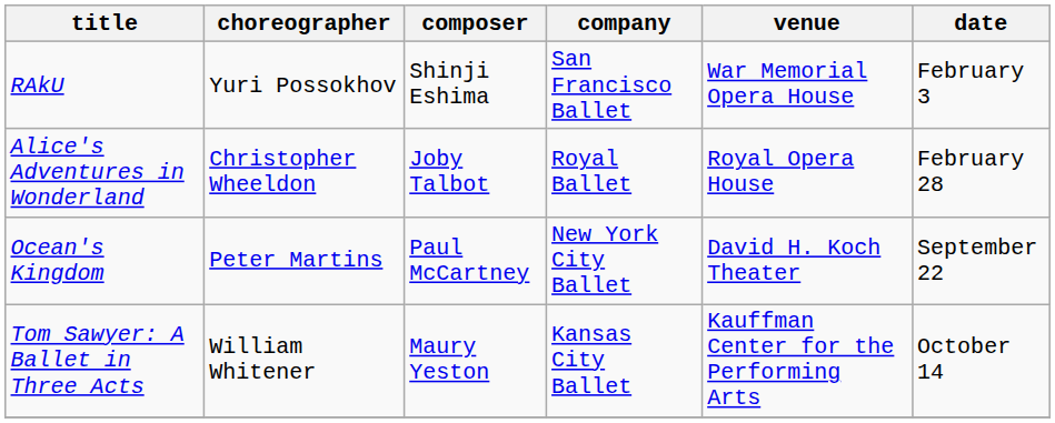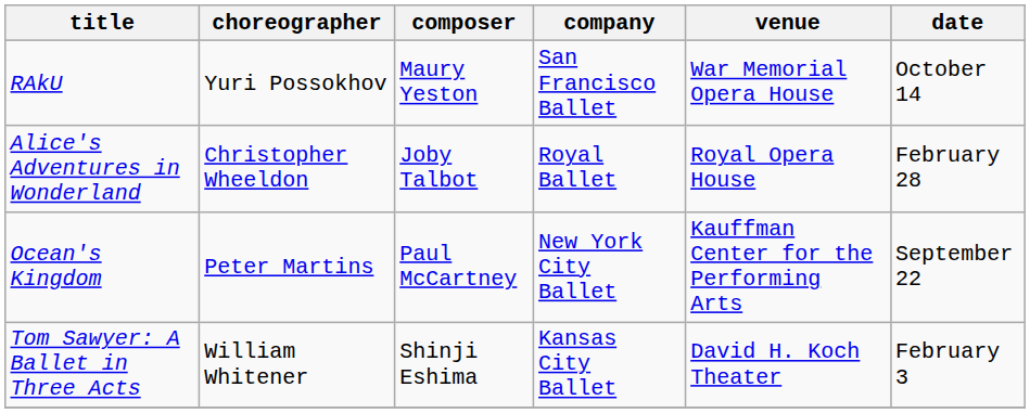 <table class="wikitable sortable">
 <tr>
 <th>title</th>
 <th>choreographer</th>
 <th>composer</th>
 <th>company</th>
 <th>venue</th>
 <th>date</th>
 </tr>
 <tr>
 <td><em><a href='#'>RAkU</a></em></td>
 <td>Yuri Possokhov</td>
-<td>Shinji Eshima</td>
+<td><a href='#'>Maury Yeston</a></td>
 <td><a href='#'>San Francisco Ballet</a></td>
 <td><a href='#'>War Memorial Opera House</a></td>
-<td>February 3</td>
+<td>October 14</td>
 </tr>
 <tr>
 <td><em><a href='#'>Alice's Adventures in Wonderland</a></em></td>
 <td><a href='#'>Christopher Wheeldon</a></td>
 <td><a href='#'>Joby Talbot</a></td>
 <td><a href='#'>Royal Ballet</a></td>
 <td><a href='#'>Royal Opera House</a></td>
 <td>February 28</td>
 </tr>
 <tr>
 <td><em><a href='#'>Ocean's Kingdom</a></em></td>
 <td><a href='#'>Peter Martins</a></td>
 <td><a href='#'>Paul McCartney</a></td>
 <td><a href='#'>New York City Ballet</a></td>
-<td><a href='#'>David H. Koch Theater</a></td>
+<td><a href='#'>Kauffman Center for the Performing Arts</a></td>
 <td>September 22</td>
 </tr>
 <tr>
 <td><em><a href='#'>Tom Sawyer: A Ballet in Three Acts</a></em></td>
 <td>William Whitener</td>
-<td><a href='#'>Maury Yeston</a></td>
+<td>Shinji Eshima</td>
 <td><a href='#'>Kansas City Ballet</a></td>
-<td><a href='#'>Kauffman Center for the Performing Arts</a></td>
-<td>October 14</td>
+<td><a href='#'>David H. Koch Theater</a></td>
+<td>February 3</td>
 </tr>
 <tr>
 </tr>
 </table>
